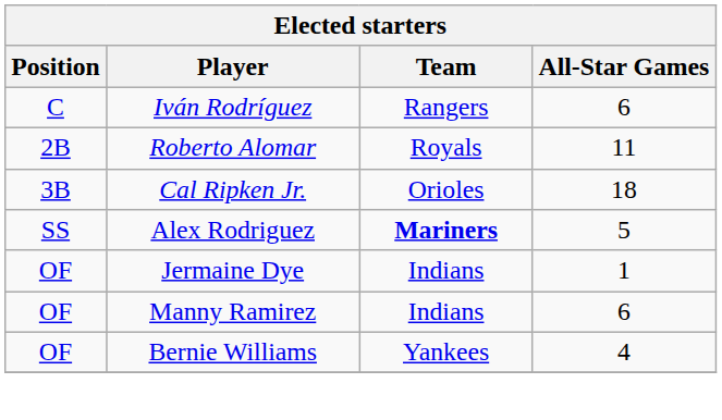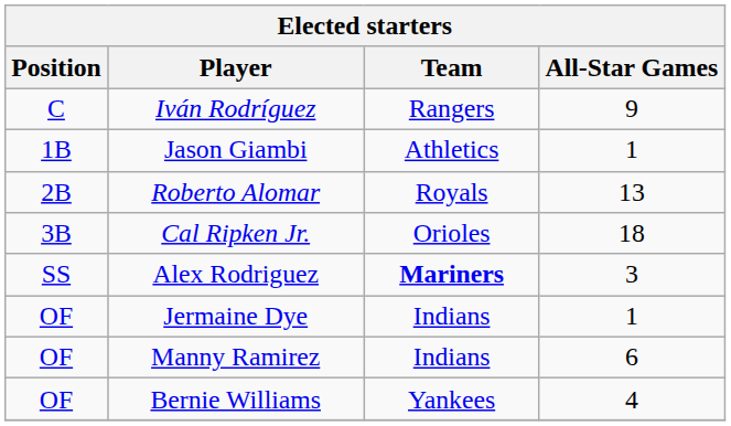 <table class="wikitable" style="font-size: 100%; text-align:center;">
 <tr>
 <th colspan="4">Elected starters</th>
 </tr>
 <tr>
 <th>Position</th>
 <th width="150">Player</th>
 <th width="100">Team</th>
 <th>All-Star Games</th>
 </tr>
 <tr>
 <td><a href='#'>C</a></td>
 <td><em><a href='#'>Iván Rodríguez</a></em></td>
 <td><a href='#'>Rangers</a></td>
-<td>6</td>
+<td>9</td>
+</tr>
+<tr>
+<td><a href='#'>1B</a></td>
+<td><a href='#'>Jason Giambi</a></td>
+<td><a href='#'>Athletics</a></td>
+<td>1</td>
 </tr>
 <tr>
 <td><a href='#'>2B</a></td>
 <td><em><a href='#'>Roberto Alomar</a></em></td>
 <td><a href='#'>Royals</a></td>
-<td>11</td>
+<td>13</td>
 </tr>
 <tr>
 <td><a href='#'>3B</a></td>
 <td><em><a href='#'>Cal Ripken Jr.</a></em></td>
 <td><a href='#'>Orioles</a></td>
 <td>18</td>
 </tr>
 <tr>
 <td><a href='#'>SS</a></td>
 <td><a href='#'>Alex Rodriguez</a></td>
 <td><strong><a href='#'>Mariners</a></strong></td>
-<td>5</td>
+<td>3</td>
 </tr>
 <tr>
 <td><a href='#'>OF</a></td>
 <td><a href='#'>Jermaine Dye</a></td>
 <td><a href='#'>Indians</a></td>
 <td>1</td>
 </tr>
 <tr>
 <td><a href='#'>OF</a></td>
 <td><a href='#'>Manny Ramirez</a></td>
 <td><a href='#'>Indians</a></td>
 <td>6</td>
 </tr>
 <tr>
 <td><a href='#'>OF</a></td>
 <td><a href='#'>Bernie Williams</a></td>
 <td><a href='#'>Yankees</a></td>
 <td>4</td>
 </tr>
 <tr>
 </tr>
 </table>
